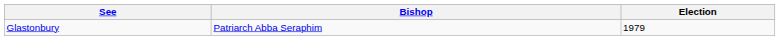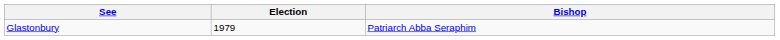 <table class="wikitable sortable" width="100%">
 <tr bgcolor="#cccccc">
 <th><a href='#'>See</a></th>
+<th>Election</th>
 <th><a href='#'>Bishop</a></th>
-<th>Election</th>
 </tr>
 <tr>
 <td><a href='#'>Glastonbury</a></td>
+<td>1979</td>
 <td><a href='#'>Patriarch Abba Seraphim</a></td>
-<td>1979</td>
 </tr>
 </table>
